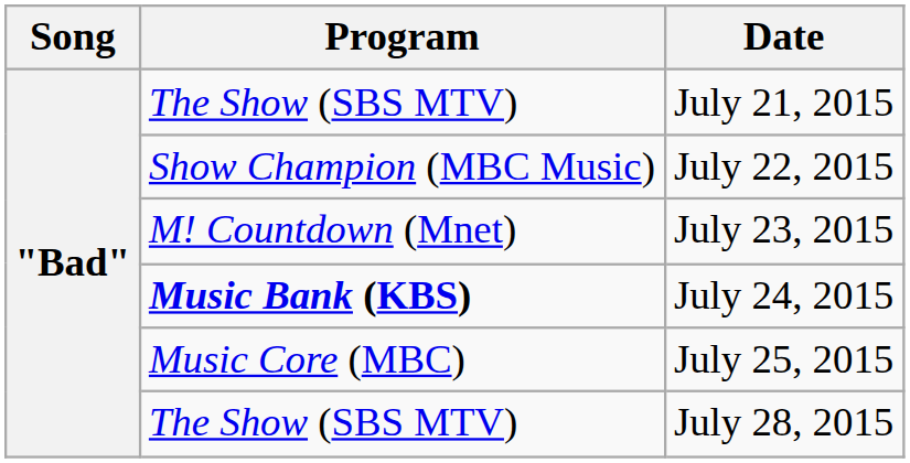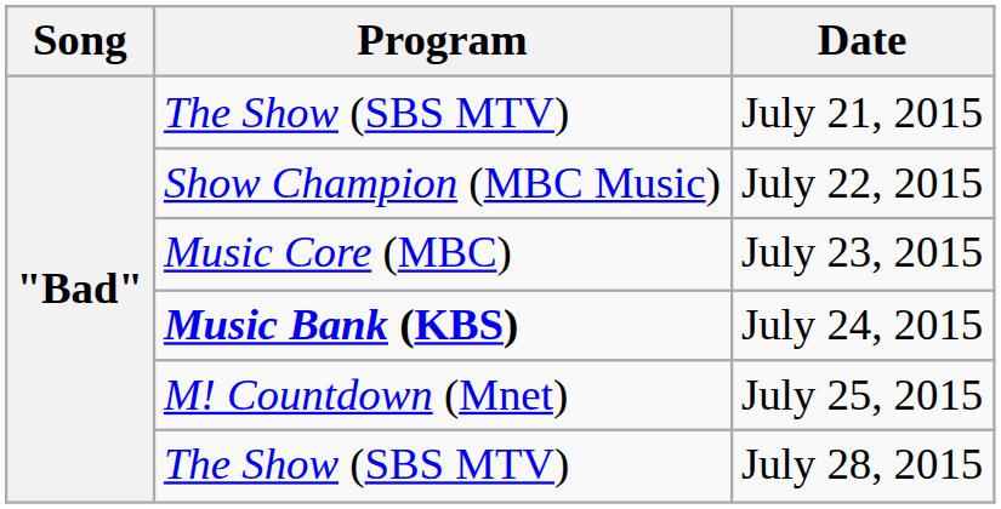 <table class="wikitable plainrowheaders">
 <tr>
 <th scope="col">Song</th>
 <th scope="col">Program</th>
 <th scope="col">Date</th>
 </tr>
 <tr>
 <th scope="row" rowspan="6">"Bad"</th>
 <td><em><a href='#'>The Show</a></em> (<a href='#'>SBS MTV</a>)</td>
 <td>July 21, 2015</td>
 </tr>
 <tr>
 <td><em><a href='#'>Show Champion</a></em> (<a href='#'>MBC Music</a>)</td>
 <td>July 22, 2015</td>
 </tr>
 <tr>
-<td><em><a href='#'>M! Countdown</a></em> (<a href='#'>Mnet</a>)</td>
+<td><em><a href='#'>Music Core</a></em> (<a href='#'>MBC</a>)</td>
 <td>July 23, 2015</td>
 </tr>
 <tr>
 <td><strong><em><a href='#'>Music Bank</a></em> (<a href='#'>KBS</a>)</strong></td>
 <td>July 24, 2015</td>
 </tr>
 <tr>
-<td><em><a href='#'>Music Core</a></em> (<a href='#'>MBC</a>)</td>
+<td><em><a href='#'>M! Countdown</a></em> (<a href='#'>Mnet</a>)</td>
 <td>July 25, 2015</td>
 </tr>
 <tr>
 <td><em><a href='#'>The Show</a></em> (<a href='#'>SBS MTV</a>)</td>
 <td>July 28, 2015</td>
 </tr>
 </table>
